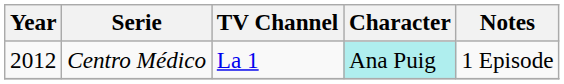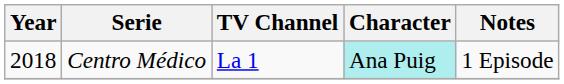 <table class="wikitable">
 <tr>
 <th>Year</th>
 <th>Serie</th>
 <th>TV Channel</th>
 <th>Character</th>
 <th>Notes</th>
 </tr>
 <tr>
-<td>2012</td>
+<td>2018</td>
 <td><em>Centro Médico</em></td>
 <td><a href='#'>La 1</a></td>
 <td style="background: paleturquoise;">Ana Puig</td>
 <td>1 Episode</td>
 </tr>
 <tr>
 </tr>
 </table>
